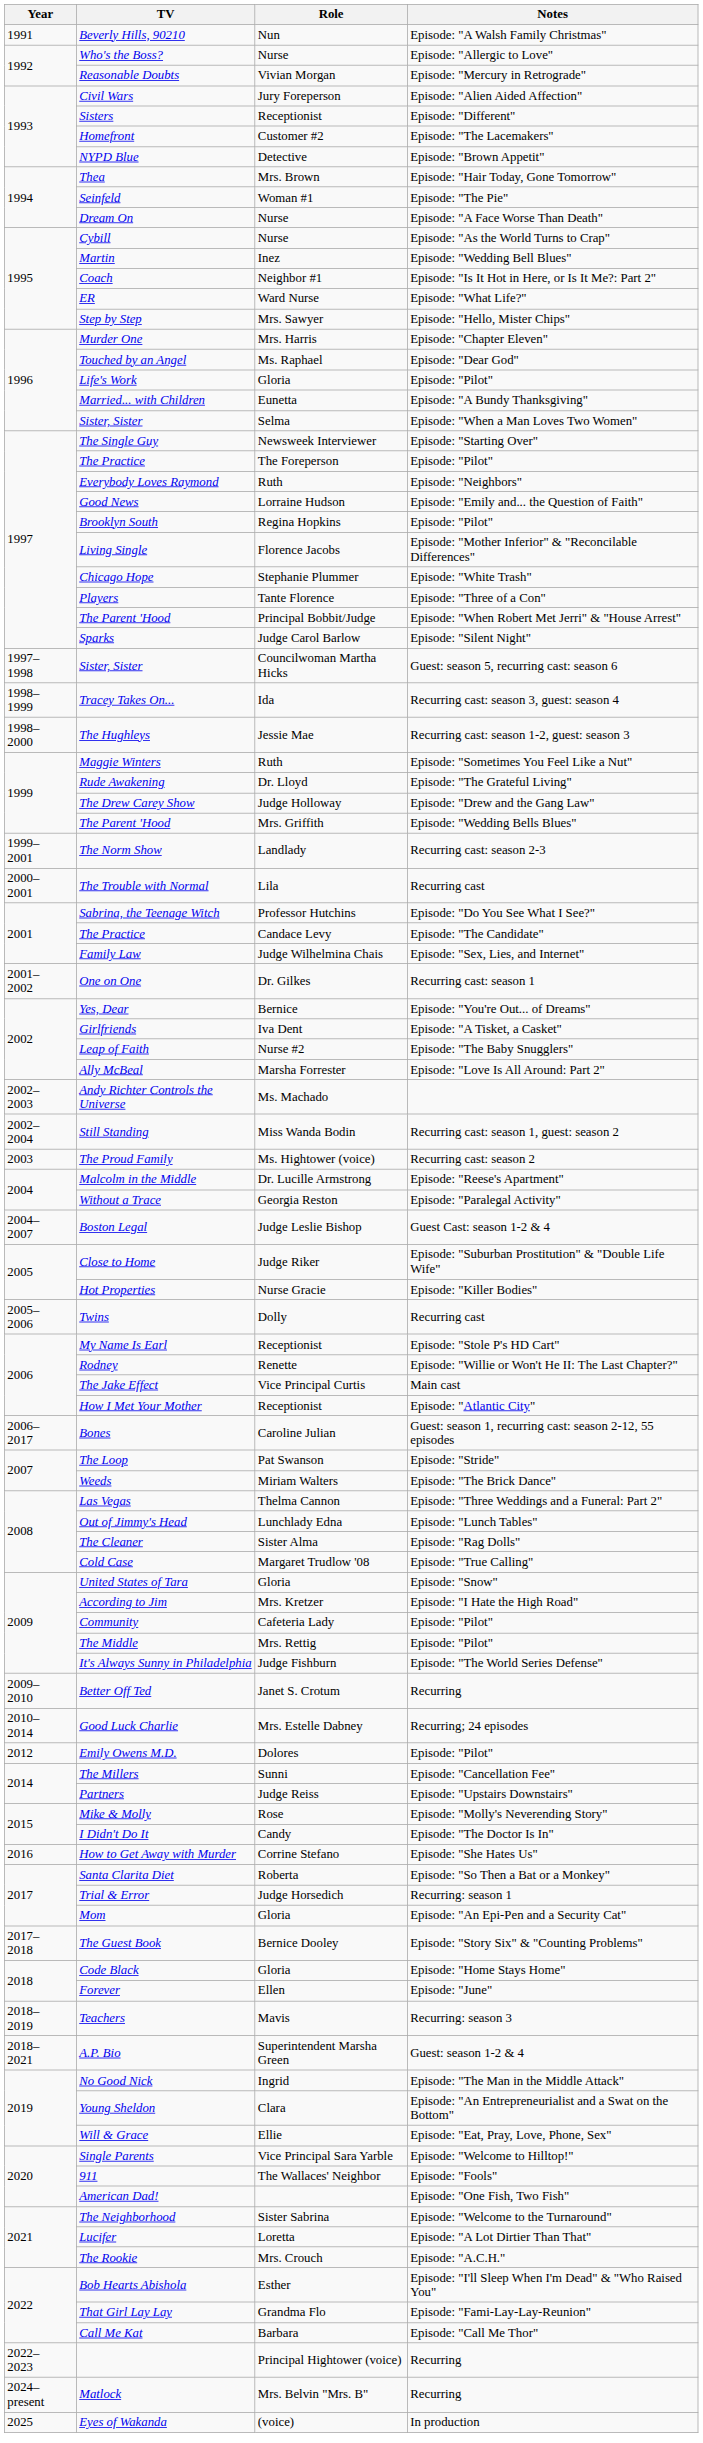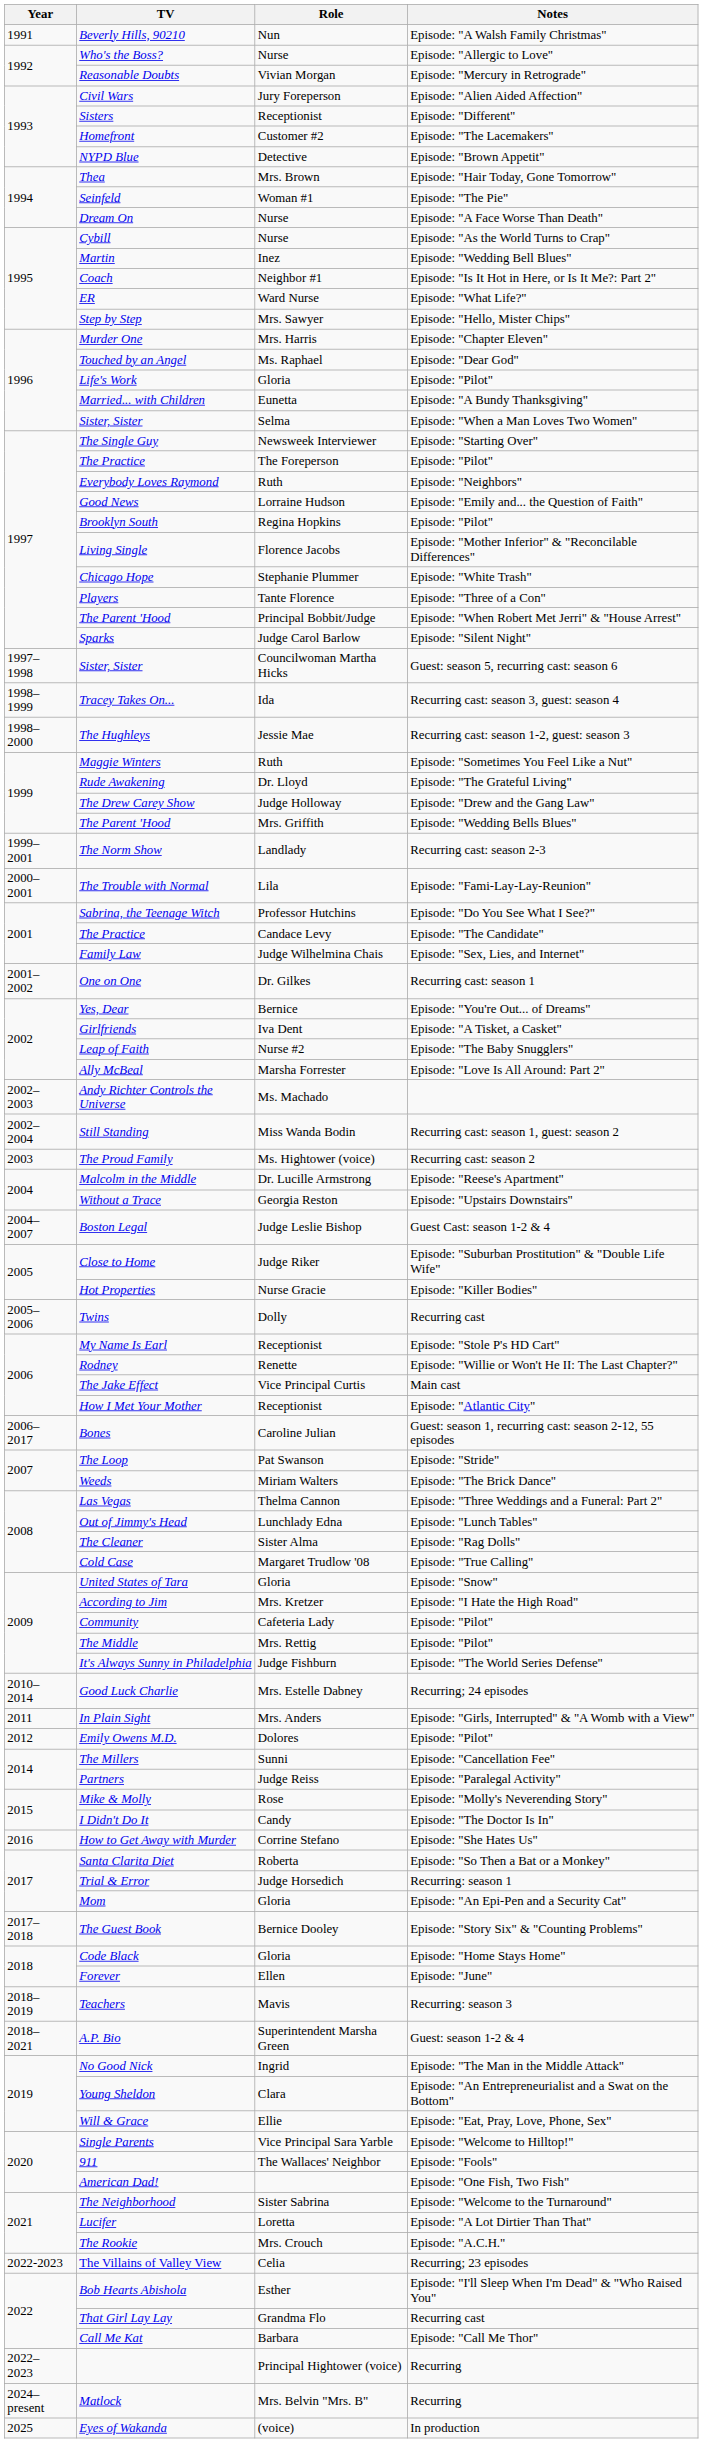 <table class="wikitable sortable">
 <tr>
 <th scope="col">Year</th>
 <th scope="col">TV</th>
 <th scope="col">Role</th>
 <th scope="col" class="unsortable">Notes</th>
 </tr>
 <tr>
 <td>1991</td>
 <td><em><a href='#'>Beverly Hills, 90210</a></em></td>
 <td>Nun</td>
 <td>Episode: "A Walsh Family Christmas"</td>
 </tr>
 <tr>
 <td rowspan="2">1992</td>
 <td><em><a href='#'>Who's the Boss?</a></em></td>
 <td>Nurse</td>
 <td>Episode: "Allergic to Love"</td>
 </tr>
 <tr>
 <td><em><a href='#'>Reasonable Doubts</a></em></td>
 <td>Vivian Morgan</td>
 <td>Episode: "Mercury in Retrograde"</td>
 </tr>
 <tr>
 <td rowspan="4">1993</td>
 <td><em><a href='#'>Civil Wars</a></em></td>
 <td>Jury Foreperson</td>
 <td>Episode: "Alien Aided Affection"</td>
 </tr>
 <tr>
 <td><em><a href='#'>Sisters</a></em></td>
 <td>Receptionist</td>
 <td>Episode: "Different"</td>
 </tr>
 <tr>
 <td><em><a href='#'>Homefront</a></em></td>
 <td>Customer #2</td>
 <td>Episode: "The Lacemakers"</td>
 </tr>
 <tr>
 <td><em><a href='#'>NYPD Blue</a></em></td>
 <td>Detective</td>
 <td>Episode: "Brown Appetit"</td>
 </tr>
 <tr>
 <td rowspan="3">1994</td>
 <td><em><a href='#'>Thea</a></em></td>
 <td>Mrs. Brown</td>
 <td>Episode: "Hair Today, Gone Tomorrow"</td>
 </tr>
 <tr>
 <td><em><a href='#'>Seinfeld</a></em></td>
 <td>Woman #1</td>
 <td>Episode: "The Pie"</td>
 </tr>
 <tr>
 <td><em><a href='#'>Dream On</a></em></td>
 <td>Nurse</td>
 <td>Episode: "A Face Worse Than Death"</td>
 </tr>
 <tr>
 <td rowspan="5">1995</td>
 <td><em><a href='#'>Cybill</a></em></td>
 <td>Nurse</td>
 <td>Episode: "As the World Turns to Crap"</td>
 </tr>
 <tr>
 <td><em><a href='#'>Martin</a></em></td>
 <td>Inez</td>
 <td>Episode: "Wedding Bell Blues"</td>
 </tr>
 <tr>
 <td><em><a href='#'>Coach</a></em></td>
 <td>Neighbor #1</td>
 <td>Episode: "Is It Hot in Here, or Is It Me?: Part 2"</td>
 </tr>
 <tr>
 <td><em><a href='#'>ER</a></em></td>
 <td>Ward Nurse</td>
 <td>Episode: "What Life?"</td>
 </tr>
 <tr>
 <td><em><a href='#'>Step by Step</a></em></td>
 <td>Mrs. Sawyer</td>
 <td>Episode: "Hello, Mister Chips"</td>
 </tr>
 <tr>
 <td rowspan="5">1996</td>
 <td><em><a href='#'>Murder One</a></em></td>
 <td>Mrs. Harris</td>
 <td>Episode: "Chapter Eleven"</td>
 </tr>
 <tr>
 <td><em><a href='#'>Touched by an Angel</a></em></td>
 <td>Ms. Raphael</td>
 <td>Episode: "Dear God"</td>
 </tr>
 <tr>
 <td><em><a href='#'>Life's Work</a></em></td>
 <td>Gloria</td>
 <td>Episode: "Pilot"</td>
 </tr>
 <tr>
 <td><em><a href='#'>Married... with Children</a></em></td>
 <td>Eunetta</td>
 <td>Episode: "A Bundy Thanksgiving"</td>
 </tr>
 <tr>
 <td><em><a href='#'>Sister, Sister</a></em></td>
 <td>Selma</td>
 <td>Episode: "When a Man Loves Two Women"</td>
 </tr>
 <tr>
 <td rowspan="10">1997</td>
 <td><em><a href='#'>The Single Guy</a></em></td>
 <td>Newsweek Interviewer</td>
 <td>Episode: "Starting Over"</td>
 </tr>
 <tr>
 <td><em><a href='#'>The Practice</a></em></td>
 <td>The Foreperson</td>
 <td>Episode: "Pilot"</td>
 </tr>
 <tr>
 <td><em><a href='#'>Everybody Loves Raymond</a></em></td>
 <td>Ruth</td>
 <td>Episode: "Neighbors"</td>
 </tr>
 <tr>
 <td><em><a href='#'>Good News</a></em></td>
 <td>Lorraine Hudson</td>
 <td>Episode: "Emily and... the Question of Faith"</td>
 </tr>
 <tr>
 <td><em><a href='#'>Brooklyn South</a></em></td>
 <td>Regina Hopkins</td>
 <td>Episode: "Pilot"</td>
 </tr>
 <tr>
 <td><em><a href='#'>Living Single</a></em></td>
 <td>Florence Jacobs</td>
 <td>Episode: "Mother Inferior" & "Reconcilable Differences"</td>
 </tr>
 <tr>
 <td><em><a href='#'>Chicago Hope</a></em></td>
 <td>Stephanie Plummer</td>
 <td>Episode: "White Trash"</td>
 </tr>
 <tr>
 <td><em><a href='#'>Players</a></em></td>
 <td>Tante Florence</td>
 <td>Episode: "Three of a Con"</td>
 </tr>
 <tr>
 <td><em><a href='#'>The Parent 'Hood</a></em></td>
 <td>Principal Bobbit/Judge</td>
 <td>Episode: "When Robert Met Jerri" & "House Arrest"</td>
 </tr>
 <tr>
 <td><em><a href='#'>Sparks</a></em></td>
 <td>Judge Carol Barlow</td>
 <td>Episode: "Silent Night"</td>
 </tr>
 <tr>
 <td>1997–<br>1998</td>
 <td><em><a href='#'>Sister, Sister</a></em></td>
 <td>Councilwoman Martha Hicks</td>
 <td>Guest: season 5, recurring cast: season 6</td>
 </tr>
 <tr>
 <td>1998–<br>1999</td>
 <td><em><a href='#'>Tracey Takes On...</a></em></td>
 <td>Ida</td>
 <td>Recurring cast: season 3, guest: season 4</td>
 </tr>
 <tr>
 <td>1998–<br>2000</td>
 <td><em><a href='#'>The Hughleys</a></em></td>
 <td>Jessie Mae</td>
 <td>Recurring cast: season 1-2, guest: season 3</td>
 </tr>
 <tr>
 <td rowspan="4">1999</td>
 <td><em><a href='#'>Maggie Winters</a></em></td>
 <td>Ruth</td>
 <td>Episode: "Sometimes You Feel Like a Nut"</td>
 </tr>
 <tr>
 <td><em><a href='#'>Rude Awakening</a></em></td>
 <td>Dr. Lloyd</td>
 <td>Episode: "The Grateful Living"</td>
 </tr>
 <tr>
 <td><em><a href='#'>The Drew Carey Show</a></em></td>
 <td>Judge Holloway</td>
 <td>Episode: "Drew and the Gang Law"</td>
 </tr>
 <tr>
 <td><em><a href='#'>The Parent 'Hood</a></em></td>
 <td>Mrs. Griffith</td>
 <td>Episode: "Wedding Bells Blues"</td>
 </tr>
 <tr>
 <td>1999–<br>2001</td>
 <td><em><a href='#'>The Norm Show</a></em></td>
 <td>Landlady</td>
 <td>Recurring cast: season 2-3</td>
 </tr>
 <tr>
 <td>2000–<br>2001</td>
 <td><em><a href='#'>The Trouble with Normal</a></em></td>
 <td>Lila</td>
-<td>Recurring cast</td>
+<td>Episode: "Fami-Lay-Lay-Reunion"</td>
 </tr>
 <tr>
 <td rowspan="3">2001</td>
 <td><em><a href='#'>Sabrina, the Teenage Witch</a></em></td>
 <td>Professor Hutchins</td>
 <td>Episode: "Do You See What I See?"</td>
 </tr>
 <tr>
 <td><em><a href='#'>The Practice</a></em></td>
 <td>Candace Levy</td>
 <td>Episode: "The Candidate"</td>
 </tr>
 <tr>
 <td><em><a href='#'>Family Law</a></em></td>
 <td>Judge Wilhelmina Chais</td>
 <td>Episode: "Sex, Lies, and Internet"</td>
 </tr>
 <tr>
 <td>2001–<br>2002</td>
 <td><em><a href='#'>One on One</a></em></td>
 <td>Dr. Gilkes</td>
 <td>Recurring cast: season 1</td>
 </tr>
 <tr>
 <td rowspan="4">2002</td>
 <td><em><a href='#'>Yes, Dear</a></em></td>
 <td>Bernice</td>
 <td>Episode: "You're Out... of Dreams"</td>
 </tr>
 <tr>
 <td><em><a href='#'>Girlfriends</a></em></td>
 <td>Iva Dent</td>
 <td>Episode: "A Tisket, a Casket"</td>
 </tr>
 <tr>
 <td><em><a href='#'>Leap of Faith</a></em></td>
 <td>Nurse #2</td>
 <td>Episode: "The Baby Snugglers"</td>
 </tr>
 <tr>
 <td><em><a href='#'>Ally McBeal</a></em></td>
 <td>Marsha Forrester</td>
 <td>Episode: "Love Is All Around: Part 2"</td>
 </tr>
 <tr>
 <td>2002–<br>2003</td>
 <td><em><a href='#'>Andy Richter Controls the Universe</a></em></td>
 <td>Ms. Machado</td>
 <td></td>
 </tr>
 <tr>
 <td>2002–<br>2004</td>
 <td><em><a href='#'>Still Standing</a></em></td>
 <td>Miss Wanda Bodin</td>
 <td>Recurring cast: season 1, guest: season 2</td>
 </tr>
 <tr>
 <td>2003</td>
 <td><em><a href='#'>The Proud Family</a></em></td>
 <td>Ms. Hightower (voice)</td>
 <td>Recurring cast: season 2</td>
 </tr>
 <tr>
 <td rowspan="2">2004</td>
 <td><em><a href='#'>Malcolm in the Middle</a></em></td>
 <td>Dr. Lucille Armstrong</td>
 <td>Episode: "Reese's Apartment"</td>
 </tr>
 <tr>
 <td><em><a href='#'>Without a Trace</a></em></td>
 <td>Georgia Reston</td>
-<td>Episode: "Paralegal Activity"</td>
+<td>Episode: "Upstairs Downstairs"</td>
 </tr>
 <tr>
 <td>2004–<br>2007</td>
 <td><em><a href='#'>Boston Legal</a></em></td>
 <td>Judge Leslie Bishop</td>
 <td>Guest Cast: season 1-2 & 4</td>
 </tr>
 <tr>
 <td rowspan="2">2005</td>
 <td><em><a href='#'>Close to Home</a></em></td>
 <td>Judge Riker</td>
 <td>Episode: "Suburban Prostitution" & "Double Life Wife"</td>
 </tr>
 <tr>
 <td><em><a href='#'>Hot Properties</a></em></td>
 <td>Nurse Gracie</td>
 <td>Episode: "Killer Bodies"</td>
 </tr>
 <tr>
 <td>2005–<br>2006</td>
 <td><em><a href='#'>Twins</a></em></td>
 <td>Dolly</td>
 <td>Recurring cast</td>
 </tr>
 <tr>
 <td rowspan="4">2006</td>
 <td><em><a href='#'>My Name Is Earl</a></em></td>
 <td>Receptionist</td>
 <td>Episode: "Stole P's HD Cart"</td>
 </tr>
 <tr>
 <td><em><a href='#'>Rodney</a></em></td>
 <td>Renette</td>
 <td>Episode: "Willie or Won't He II: The Last Chapter?"</td>
 </tr>
 <tr>
 <td><em><a href='#'>The Jake Effect</a></em></td>
 <td>Vice Principal Curtis</td>
 <td>Main cast</td>
 </tr>
 <tr>
 <td><em><a href='#'>How I Met Your Mother</a></em></td>
 <td>Receptionist</td>
 <td>Episode: "<a href='#'>Atlantic City</a>"</td>
 </tr>
 <tr>
 <td>2006–<br>2017</td>
 <td><em><a href='#'>Bones</a></em></td>
 <td>Caroline Julian</td>
 <td>Guest: season 1, recurring cast: season 2-12, 55 episodes</td>
 </tr>
 <tr>
 <td rowspan="2">2007</td>
 <td><em><a href='#'>The Loop</a></em></td>
 <td>Pat Swanson</td>
 <td>Episode: "Stride"</td>
 </tr>
 <tr>
 <td><em><a href='#'>Weeds</a></em></td>
 <td>Miriam Walters</td>
 <td>Episode: "The Brick Dance"</td>
 </tr>
 <tr>
 <td rowspan="4">2008</td>
 <td><em><a href='#'>Las Vegas</a></em></td>
 <td>Thelma Cannon</td>
 <td>Episode: "Three Weddings and a Funeral: Part 2"</td>
 </tr>
 <tr>
 <td><em><a href='#'>Out of Jimmy's Head</a></em></td>
 <td>Lunchlady Edna</td>
 <td>Episode: "Lunch Tables"</td>
 </tr>
 <tr>
 <td><em><a href='#'>The Cleaner</a></em></td>
 <td>Sister Alma</td>
 <td>Episode: "Rag Dolls"</td>
 </tr>
 <tr>
 <td><em><a href='#'>Cold Case</a></em></td>
 <td>Margaret Trudlow '08</td>
 <td>Episode: "True Calling"</td>
 </tr>
 <tr>
 <td rowspan="5">2009</td>
 <td><em><a href='#'>United States of Tara</a></em></td>
 <td>Gloria</td>
 <td>Episode: "Snow"</td>
 </tr>
 <tr>
 <td><em><a href='#'>According to Jim</a></em></td>
 <td>Mrs. Kretzer</td>
 <td>Episode: "I Hate the High Road"</td>
 </tr>
 <tr>
 <td><em><a href='#'>Community</a></em></td>
 <td>Cafeteria Lady</td>
 <td>Episode: "Pilot"</td>
 </tr>
 <tr>
 <td><em><a href='#'>The Middle</a></em></td>
 <td>Mrs. Rettig</td>
 <td>Episode: "Pilot"</td>
 </tr>
 <tr>
 <td><em><a href='#'>It's Always Sunny in Philadelphia</a></em></td>
 <td>Judge Fishburn</td>
 <td>Episode: "The World Series Defense"</td>
 </tr>
 <tr>
-<td>2009–<br>2010</td>
-<td><em><a href='#'>Better Off Ted</a></em></td>
-<td>Janet S. Crotum</td>
-<td>Recurring</td>
-</tr>
-<tr>
 <td>2010–<br>2014</td>
 <td><em><a href='#'>Good Luck Charlie</a></em></td>
 <td>Mrs. Estelle Dabney</td>
 <td>Recurring; 24 episodes</td>
+</tr>
+<tr>
+<td>2011</td>
+<td><em><a href='#'>In Plain Sight</a></em></td>
+<td>Mrs. Anders</td>
+<td>Episode: "Girls, Interrupted" & "A Womb with a View"</td>
 </tr>
 <tr>
 <td>2012</td>
 <td><em><a href='#'>Emily Owens M.D.</a></em></td>
 <td>Dolores</td>
 <td>Episode: "Pilot"</td>
 </tr>
 <tr>
 <td rowspan="2">2014</td>
 <td><em><a href='#'>The Millers</a></em></td>
 <td>Sunni</td>
 <td>Episode: "Cancellation Fee"</td>
 </tr>
 <tr>
 <td><em><a href='#'>Partners</a></em></td>
 <td>Judge Reiss</td>
-<td>Episode: "Upstairs Downstairs"</td>
+<td>Episode: "Paralegal Activity"</td>
 </tr>
 <tr>
 <td rowspan="2">2015</td>
 <td><em><a href='#'>Mike & Molly</a></em></td>
 <td>Rose</td>
 <td>Episode: "Molly's Neverending Story"</td>
 </tr>
 <tr>
 <td><em><a href='#'>I Didn't Do It</a></em></td>
 <td>Candy</td>
 <td>Episode: "The Doctor Is In"</td>
 </tr>
 <tr>
 <td>2016</td>
 <td><em><a href='#'>How to Get Away with Murder</a></em></td>
 <td>Corrine Stefano</td>
 <td>Episode: "She Hates Us"</td>
 </tr>
 <tr>
 <td rowspan="3">2017</td>
 <td><em><a href='#'>Santa Clarita Diet</a></em></td>
 <td>Roberta</td>
 <td>Episode: "So Then a Bat or a Monkey"</td>
 </tr>
 <tr>
 <td><em><a href='#'>Trial & Error</a></em></td>
 <td>Judge Horsedich</td>
 <td>Recurring: season 1</td>
 </tr>
 <tr>
 <td><em><a href='#'>Mom</a></em></td>
 <td>Gloria</td>
 <td>Episode: "An Epi-Pen and a Security Cat"</td>
 </tr>
 <tr>
 <td>2017–<br>2018</td>
 <td><em><a href='#'>The Guest Book</a></em></td>
 <td>Bernice Dooley</td>
 <td>Episode: "Story Six" & "Counting Problems"</td>
 </tr>
 <tr>
 <td rowspan="2">2018</td>
 <td><em><a href='#'>Code Black</a></em></td>
 <td>Gloria</td>
 <td>Episode: "Home Stays Home"</td>
 </tr>
 <tr>
 <td><em><a href='#'>Forever</a></em></td>
 <td>Ellen</td>
 <td>Episode: "June"</td>
 </tr>
 <tr>
 <td>2018–<br>2019</td>
 <td><em><a href='#'>Teachers</a></em></td>
 <td>Mavis</td>
 <td>Recurring: season 3</td>
 </tr>
 <tr>
 <td>2018–<br>2021</td>
 <td><em><a href='#'>A.P. Bio</a></em></td>
 <td>Superintendent Marsha Green</td>
 <td>Guest: season 1-2 & 4</td>
 </tr>
 <tr>
 <td rowspan="3">2019</td>
 <td><em><a href='#'>No Good Nick</a></em></td>
 <td>Ingrid</td>
 <td>Episode: "The Man in the Middle Attack"</td>
 </tr>
 <tr>
 <td><em><a href='#'>Young Sheldon</a></em></td>
 <td>Clara</td>
 <td>Episode: "An Entrepreneurialist and a Swat on the Bottom"</td>
 </tr>
 <tr>
 <td><em><a href='#'>Will & Grace</a></em></td>
 <td>Ellie</td>
 <td>Episode: "Eat, Pray, Love, Phone, Sex"</td>
 </tr>
 <tr>
 <td rowspan="3">2020</td>
 <td><em><a href='#'>Single Parents</a></em></td>
 <td>Vice Principal Sara Yarble</td>
 <td>Episode: "Welcome to Hilltop!"</td>
 </tr>
 <tr>
 <td><em><a href='#'>911</a></em></td>
 <td>The Wallaces' Neighbor</td>
 <td>Episode: "Fools"</td>
 </tr>
 <tr>
 <td><em><a href='#'>American Dad!</a></em></td>
 <td></td>
 <td>Episode: "One Fish, Two Fish"</td>
 </tr>
 <tr>
 <td rowspan="3">2021</td>
 <td><em><a href='#'>The Neighborhood</a></em></td>
 <td>Sister Sabrina</td>
 <td>Episode: "Welcome to the Turnaround"</td>
 </tr>
 <tr>
 <td><em><a href='#'>Lucifer</a></em></td>
 <td>Loretta</td>
 <td>Episode: "A Lot Dirtier Than That"</td>
 </tr>
 <tr>
 <td><em><a href='#'>The Rookie</a></em></td>
 <td>Mrs. Crouch</td>
 <td>Episode: "A.C.H."</td>
 </tr>
 <tr>
+<td>2022-2023</td>
+<td><a href='#'>The Villains of Valley View</a></td>
+<td>Celia</td>
+<td>Recurring; 23 episodes</td>
+</tr>
+<tr>
 <td rowspan="3">2022</td>
 <td><em><a href='#'>Bob Hearts Abishola</a></em></td>
 <td>Esther</td>
 <td>Episode: "I'll Sleep When I'm Dead" & "Who Raised You"</td>
 </tr>
 <tr>
 <td><em><a href='#'>That Girl Lay Lay</a></em></td>
 <td>Grandma Flo</td>
-<td>Episode: "Fami-Lay-Lay-Reunion"</td>
+<td>Recurring cast</td>
 </tr>
 <tr>
 <td><em><a href='#'>Call Me Kat</a></em></td>
 <td>Barbara</td>
 <td>Episode: "Call Me Thor"</td>
 </tr>
 <tr>
 <td>2022–<br>2023</td>
 <td></td>
 <td>Principal Hightower (voice)</td>
 <td>Recurring</td>
 </tr>
 <tr>
 <td>2024–present</td>
 <td><em><a href='#'>Matlock</a></em></td>
 <td>Mrs. Belvin "Mrs. B"</td>
 <td>Recurring</td>
 </tr>
 <tr>
 <td>2025</td>
 <td><em><a href='#'>Eyes of Wakanda</a></em></td>
 <td> (voice)</td>
 <td>In production</td>
 </tr>
 </table>
